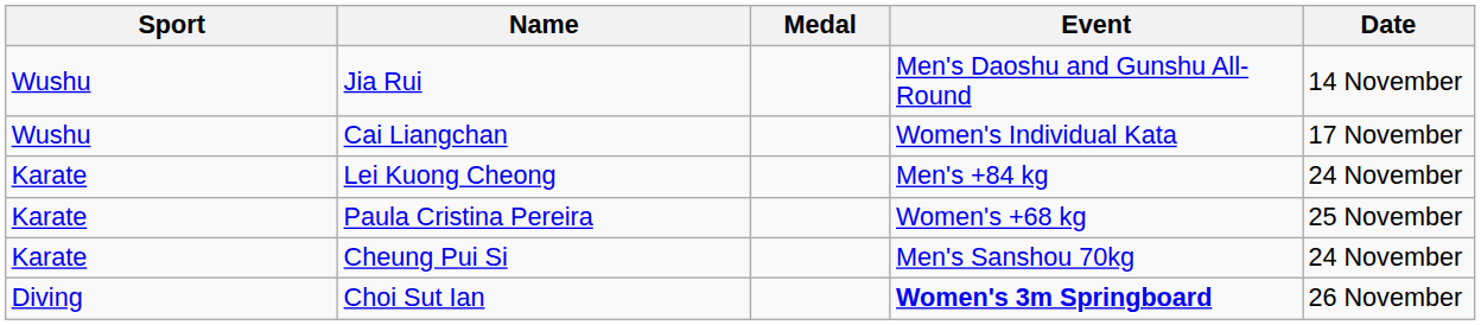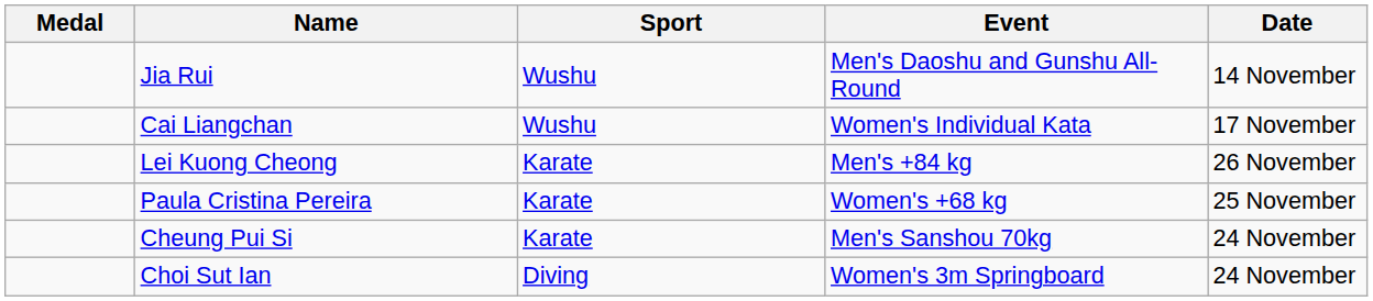 <table class="wikitable sortable" style="font-size:100%">
 <tr>
+<th width="80">Medal</th>
+<th width="250">Name</th>
 <th width="200">Sport</th>
-<th width="250">Name</th>
-<th width="80">Medal</th>
 <th width="250">Event</th>
 <th width="100">Date</th>
 </tr>
 <tr>
+<td></td>
+<td><a href='#'>Jia Rui</a></td>
 <td><a href='#'>Wushu</a></td>
-<td><a href='#'>Jia Rui</a></td>
-<td></td>
 <td><a href='#'>Men's Daoshu and Gunshu All-Round</a></td>
 <td>14 November</td>
 </tr>
 <tr>
+<td></td>
+<td><a href='#'>Cai Liangchan</a></td>
 <td><a href='#'>Wushu</a></td>
-<td><a href='#'>Cai Liangchan</a></td>
-<td></td>
 <td><a href='#'>Women's Individual Kata</a></td>
 <td>17 November</td>
 </tr>
 <tr>
+<td></td>
+<td><a href='#'>Lei Kuong Cheong</a></td>
 <td><a href='#'>Karate</a></td>
-<td><a href='#'>Lei Kuong Cheong</a></td>
-<td></td>
 <td><a href='#'>Men's +84 kg</a></td>
-<td>24 November</td>
+<td>26 November</td>
 </tr>
 <tr>
+<td></td>
+<td><a href='#'>Paula Cristina Pereira</a></td>
 <td><a href='#'>Karate</a></td>
-<td><a href='#'>Paula Cristina Pereira</a></td>
-<td></td>
 <td><a href='#'>Women's +68 kg</a></td>
 <td>25 November</td>
 </tr>
 <tr>
+<td></td>
+<td><a href='#'>Cheung Pui Si</a></td>
 <td><a href='#'>Karate</a></td>
-<td><a href='#'>Cheung Pui Si</a></td>
-<td></td>
 <td><a href='#'>Men's Sanshou 70kg</a></td>
 <td>24 November</td>
 </tr>
 <tr>
+<td></td>
+<td><a href='#'>Choi Sut Ian</a></td>
 <td><a href='#'>Diving</a></td>
-<td><a href='#'>Choi Sut Ian</a></td>
-<td></td>
-<td><strong><a href='#'>Women's 3m Springboard</a></strong></td>
-<td>26 November</td>
+<td><a href='#'>Women's 3m Springboard</a></td>
+<td>24 November</td>
 </tr>
 </table>
